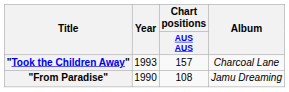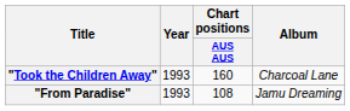 <table class="wikitable plainrowheaders" style="text-align:center;">
 <tr>
 <th rowspan="2">Title</th>
 <th rowspan="2">Year</th>
 <th colspan="1">Chart positions</th>
 <th rowspan="2">Album</th>
 </tr>
 <tr>
 <th scope="col" style="width:3em;font-size:85%;"><a href='#'>AUS</a><br><a href='#'>AUS</a><br></th>
 </tr>
 <tr>
 <th scope="row">"<a href='#'>Took the Children Away</a>"</th>
 <td>1993</td>
-<td>157</td>
+<td>160</td>
 <td><em>Charcoal Lane</em></td>
 </tr>
 <tr>
 <th scope="row">"From Paradise"</th>
-<td>1990</td>
+<td>1993</td>
 <td>108</td>
 <td><em>Jamu Dreaming</em></td>
 </tr>
 </table>
